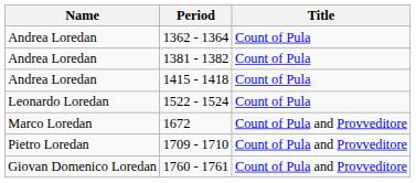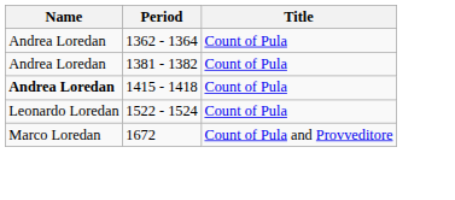 <table class="wikitable">
 <tr>
 <th>Name</th>
 <th>Period</th>
 <th>Title</th>
 </tr>
 <tr>
 <td>Andrea Loredan</td>
 <td>1362 - 1364</td>
 <td><a href='#'>Count of Pula</a></td>
 </tr>
 <tr>
 <td>Andrea Loredan</td>
 <td>1381 - 1382</td>
 <td><a href='#'>Count of Pula</a></td>
 </tr>
 <tr>
-<td>Andrea Loredan</td>
+<td><strong>Andrea Loredan</strong></td>
 <td>1415 - 1418</td>
 <td><a href='#'>Count of Pula</a></td>
 </tr>
 <tr>
 <td>Leonardo Loredan</td>
 <td>1522 - 1524</td>
 <td><a href='#'>Count of Pula</a></td>
 </tr>
 <tr>
 <td>Marco Loredan</td>
 <td>1672</td>
 <td><a href='#'>Count of Pula</a> and <a href='#'>Provveditore</a></td>
 </tr>
-<tr>
-<td>Pietro Loredan</td>
-<td>1709 - 1710</td>
-<td><a href='#'>Count of Pula</a> and <a href='#'>Provveditore</a></td>
-</tr>
-<tr>
-<td>Giovan Domenico Loredan</td>
-<td>1760 - 1761</td>
-<td><a href='#'>Count of Pula</a> and <a href='#'>Provveditore</a></td>
-</tr>
 </table>
